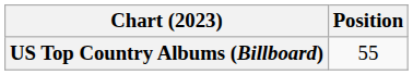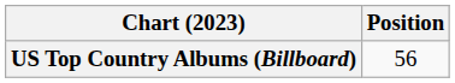 <table class="wikitable sortable plainrowheaders" style="text-align:center">
 <tr>
 <th scope="col">Chart (2023)</th>
 <th scope="col">Position</th>
 </tr>
 <tr>
 <th scope="row">US Top Country Albums (<em>Billboard</em>)</th>
-<td>55</td>
+<td>56</td>
 </tr>
 </table>
